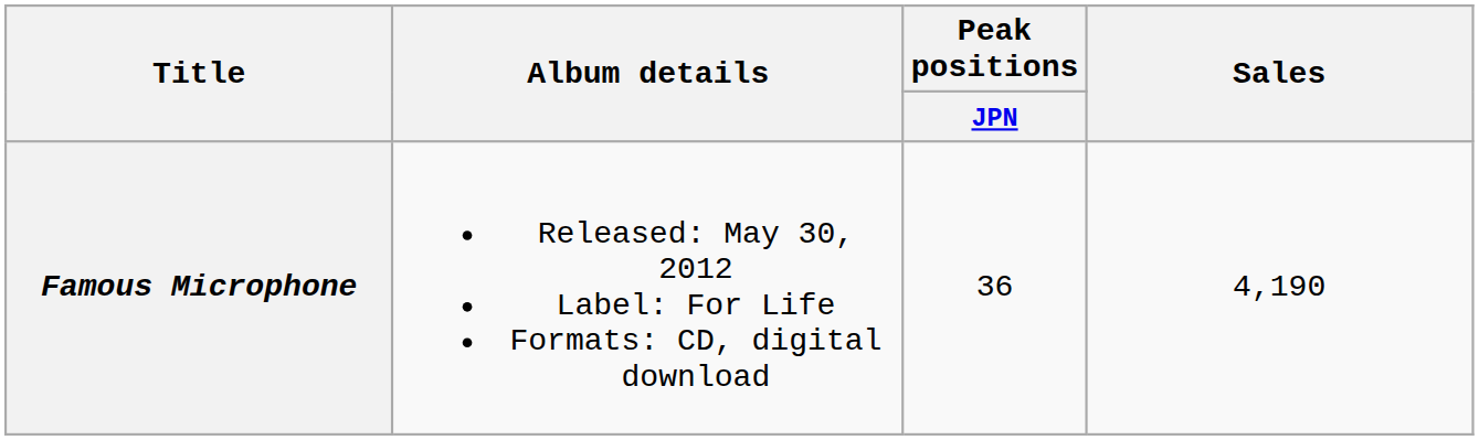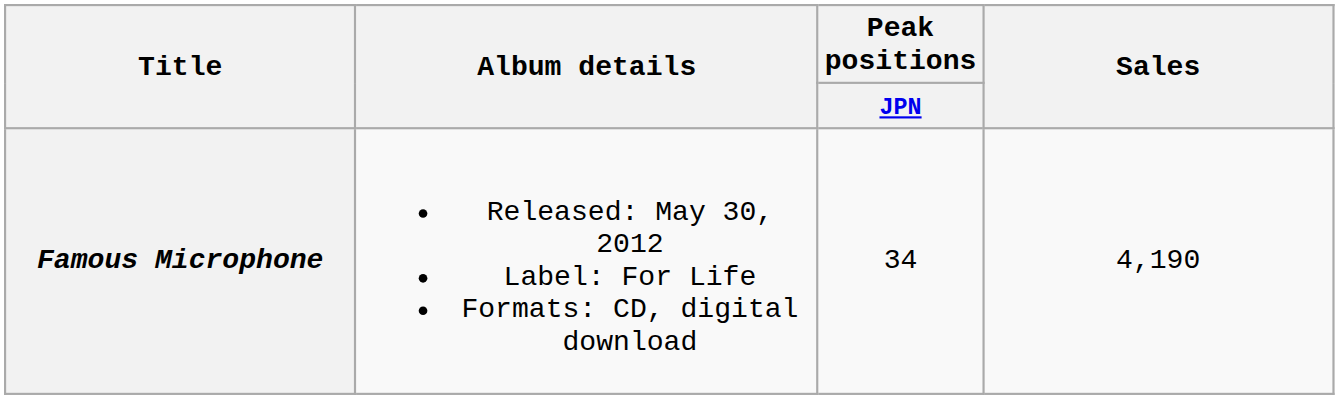 <table class="wikitable plainrowheaders" style="text-align:center;">
 <tr>
 <th style="width:12em;" rowspan="2">Title</th>
 <th style="width:16em;" rowspan="2">Album details</th>
 <th colspan="1">Peak positions</th>
 <th style="width:12em;" rowspan="2">Sales</th>
 </tr>
 <tr>
 <th style="width:2.5em;"><small><a href='#'>JPN</a></small><br></th>
 </tr>
 <tr>
 <th scope="row"><em>Famous Microphone</em></th>
 <td><br><ul><li>Released: May 30, 2012</li><li>Label: For Life</li><li>Formats: CD, digital download</li></ul></td>
-<td>36</td>
+<td>34</td>
 <td>4,190</td>
 </tr>
 </table>
